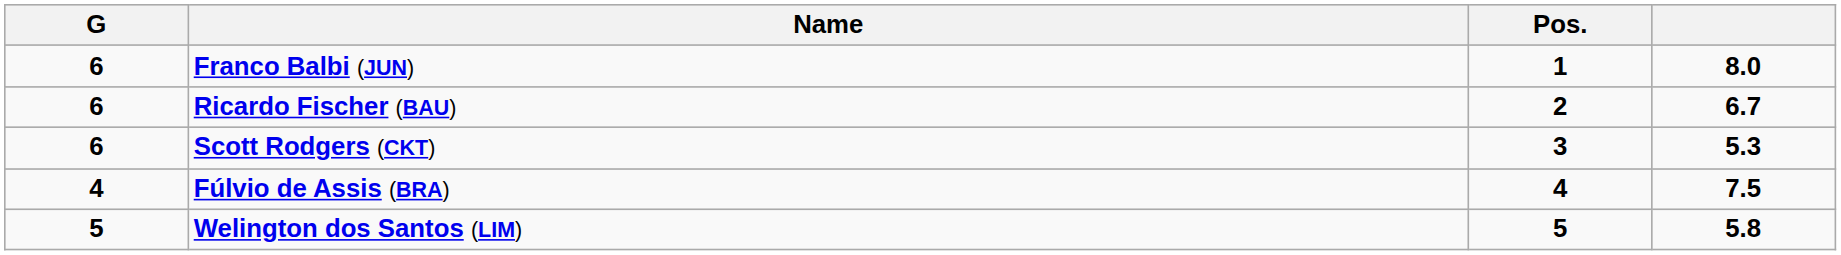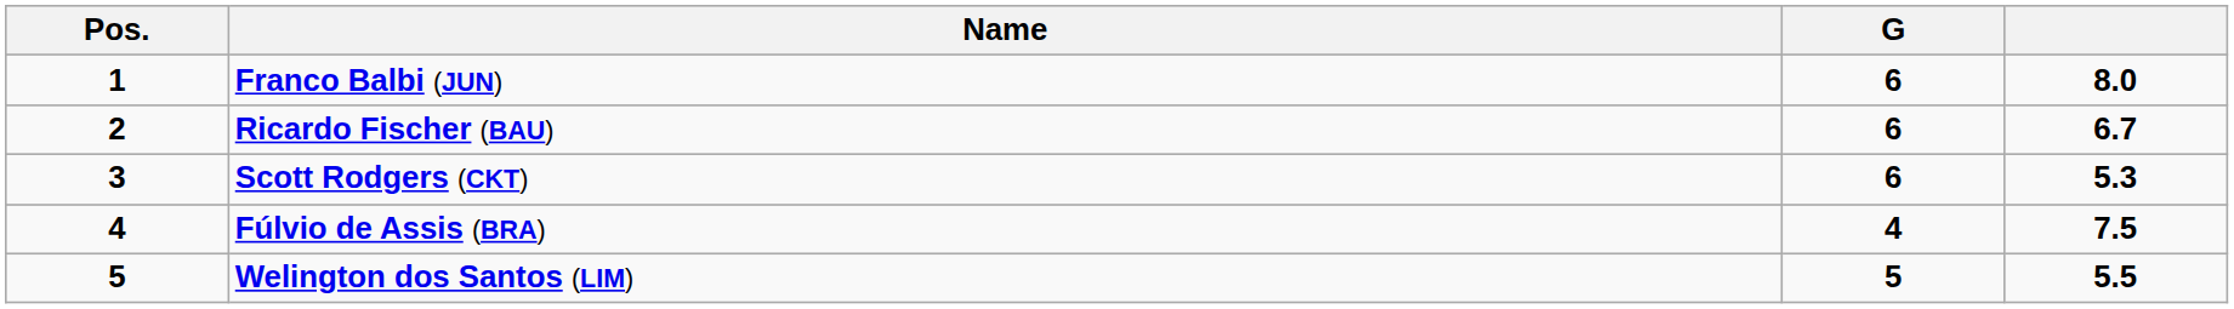 <table class="wikitable" style="width:90%;">
 <tr>
+<th style="width:10%;">Pos.</th>
+<th style="width:70%;">Name</th>
 <th style="width:10%;">G</th>
-<th style="width:70%;">Name</th>
-<th style="width:10%;">Pos.</th>
 <th style="width:10%;"></th>
 </tr>
 <tr align=center>
+<td><strong>1</strong></td>
+<td align=left><strong><a href='#'>Franco Balbi</a></strong> <small>(<strong><a href='#'>JUN</a></strong>)</small></td>
 <td><strong>6</strong></td>
-<td align=left><strong><a href='#'>Franco Balbi</a></strong> <small>(<strong><a href='#'>JUN</a></strong>)</small></td>
-<td><strong>1</strong></td>
 <td><strong>8.0</strong></td>
 </tr>
 <tr align=center>
+<td><strong>2</strong></td>
+<td align=left><strong><a href='#'>Ricardo Fischer</a></strong> <small>(<strong><a href='#'>BAU</a></strong>)</small></td>
 <td><strong>6</strong></td>
-<td align=left><strong><a href='#'>Ricardo Fischer</a></strong> <small>(<strong><a href='#'>BAU</a></strong>)</small></td>
-<td><strong>2</strong></td>
 <td><strong>6.7</strong></td>
 </tr>
 <tr align=center>
+<td><strong>3</strong></td>
+<td align=left><strong><a href='#'>Scott Rodgers</a></strong> <small>(<strong><a href='#'>CKT</a></strong>)</small></td>
 <td><strong>6</strong></td>
-<td align=left><strong><a href='#'>Scott Rodgers</a></strong> <small>(<strong><a href='#'>CKT</a></strong>)</small></td>
-<td><strong>3</strong></td>
 <td><strong>5.3</strong></td>
 </tr>
 <tr align=center>
 <td><strong>4</strong></td>
 <td align=left><strong><a href='#'>Fúlvio de Assis</a></strong> <small>(<strong><a href='#'>BRA</a></strong>)</small></td>
 <td><strong>4</strong></td>
 <td><strong>7.5</strong></td>
 </tr>
 <tr align=center>
 <td><strong>5</strong></td>
 <td align=left><strong><a href='#'>Welington dos Santos</a></strong> <small>(<strong><a href='#'>LIM</a></strong>)</small></td>
 <td><strong>5</strong></td>
-<td><strong>5.8</strong></td>
+<td><strong>5.5</strong></td>
 </tr>
 </table>
